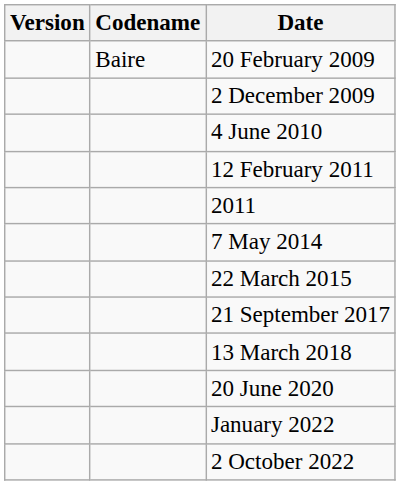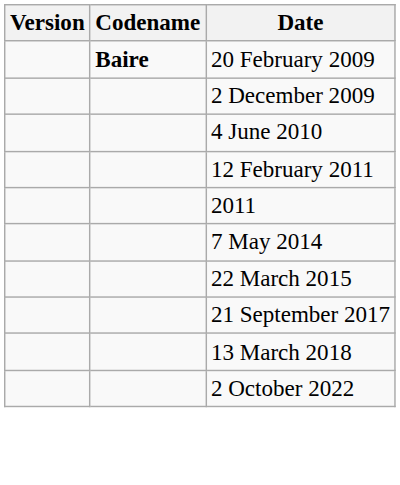 <table class="wikitable">
 <tr>
 <th>Version</th>
 <th>Codename</th>
 <th>Date</th>
 </tr>
 <tr>
 <td></td>
-<td>Baire</td>
+<td><strong>Baire</strong></td>
 <td>20 February 2009</td>
 </tr>
 <tr>
 <td></td>
 <td></td>
 <td>2 December 2009</td>
 </tr>
 <tr>
 <td></td>
 <td></td>
 <td>4 June 2010</td>
 </tr>
 <tr>
 <td></td>
 <td></td>
 <td>12 February 2011</td>
 </tr>
 <tr>
 <td></td>
 <td></td>
 <td>2011</td>
 </tr>
 <tr>
 <td></td>
 <td></td>
 <td>7 May 2014</td>
 </tr>
 <tr>
 <td></td>
 <td></td>
 <td>22 March 2015</td>
 </tr>
 <tr>
 <td></td>
 <td></td>
 <td>21 September 2017</td>
 </tr>
 <tr>
 <td></td>
 <td></td>
 <td>13 March 2018</td>
 </tr>
 <tr>
 <td></td>
 <td></td>
-<td>20 June 2020</td>
-</tr>
-<tr>
-<td></td>
-<td></td>
-<td>January 2022</td>
-</tr>
-<tr>
-<td></td>
-<td></td>
 <td>2 October 2022</td>
 </tr>
 </table>
